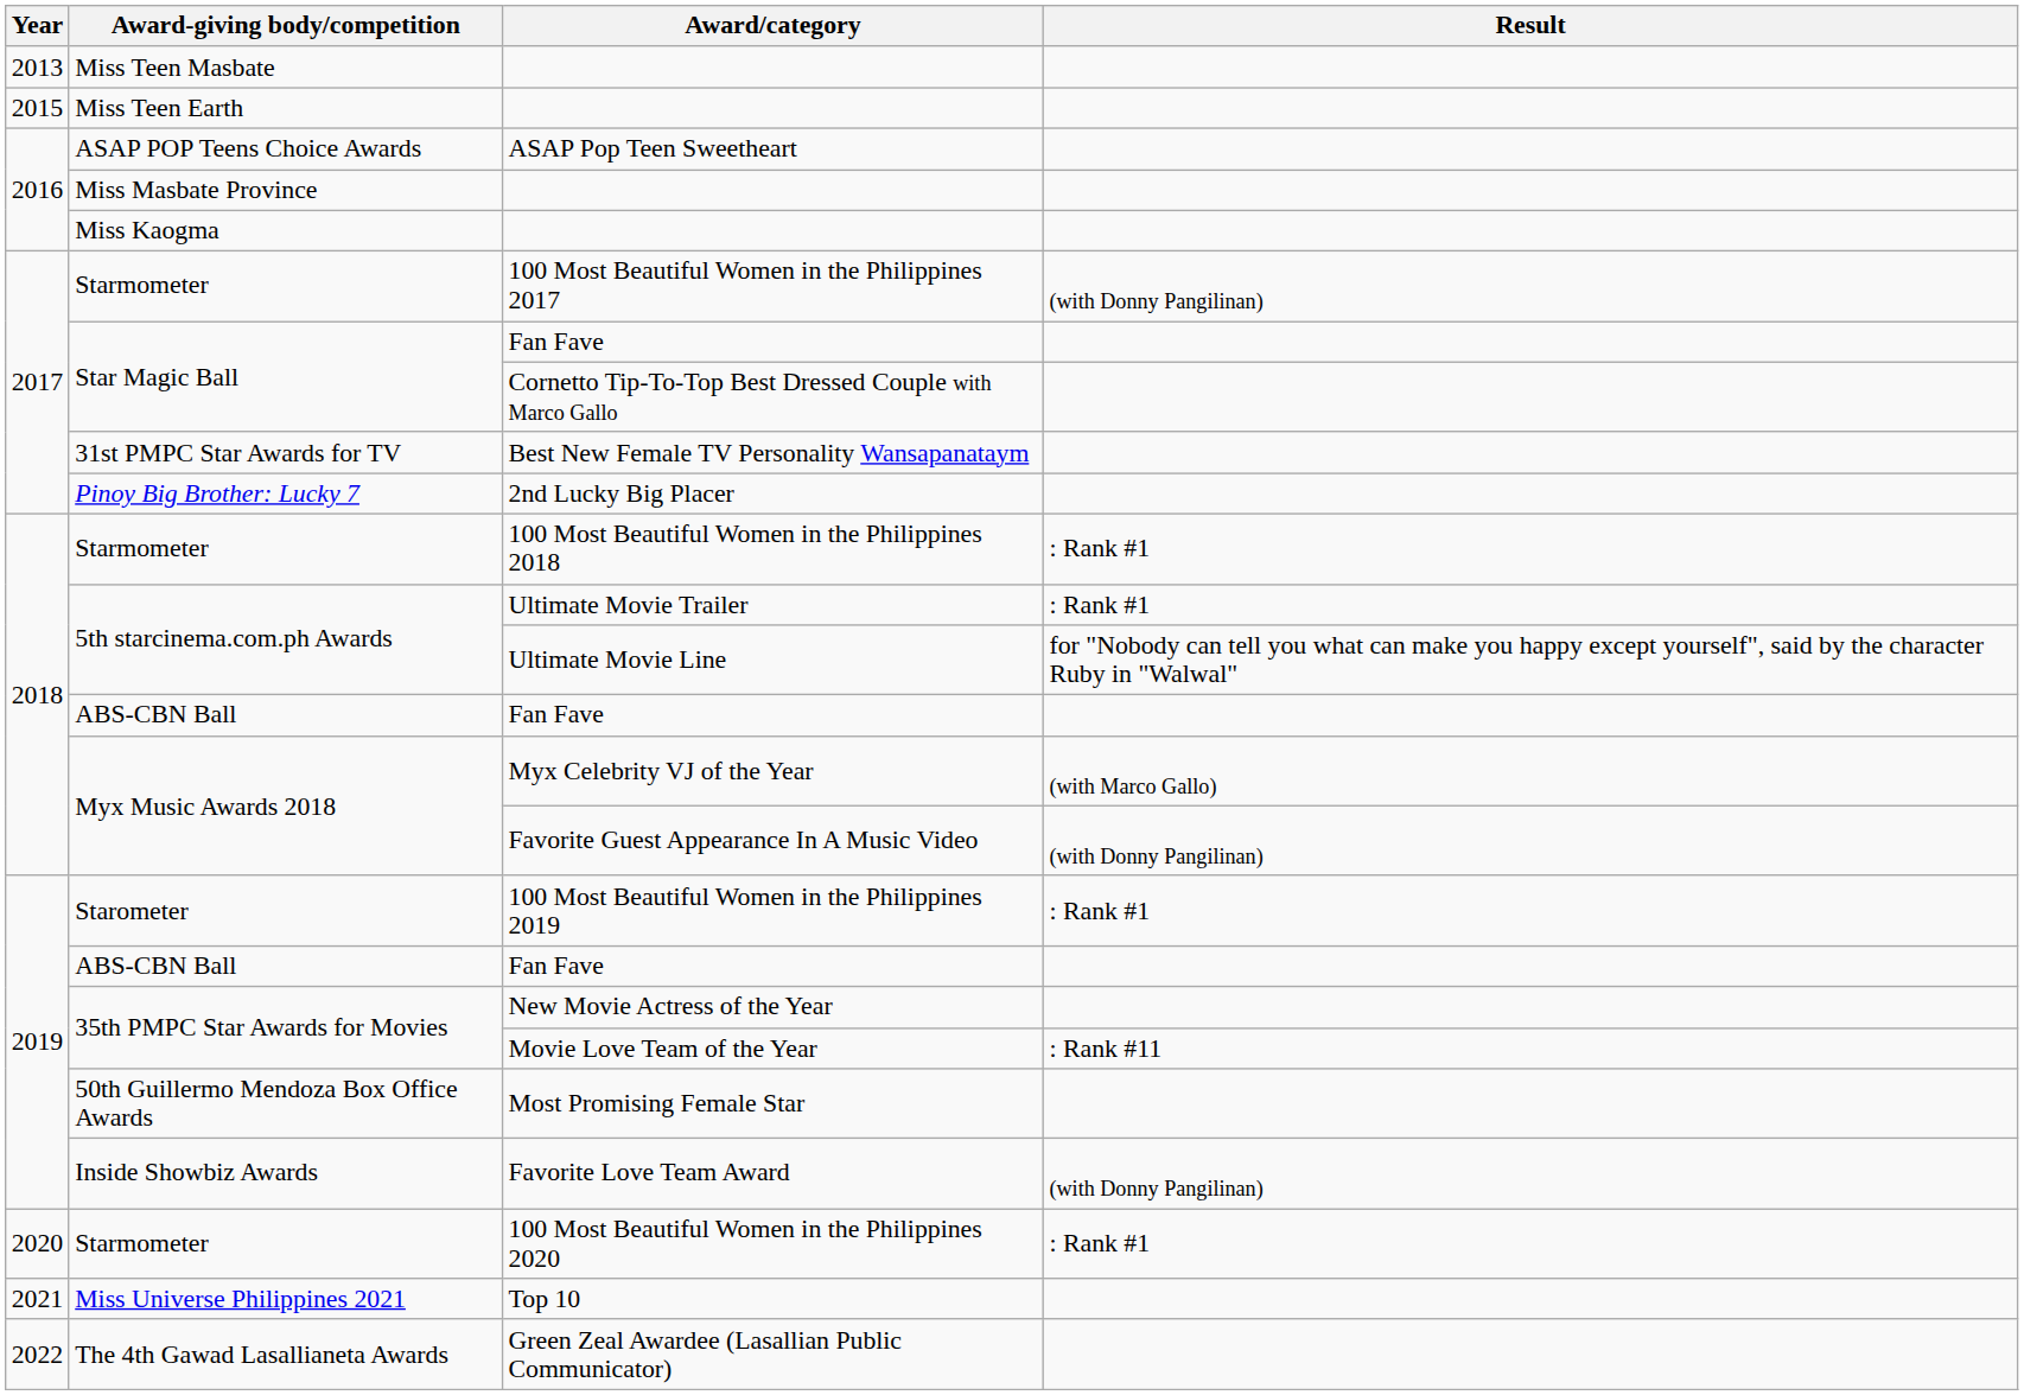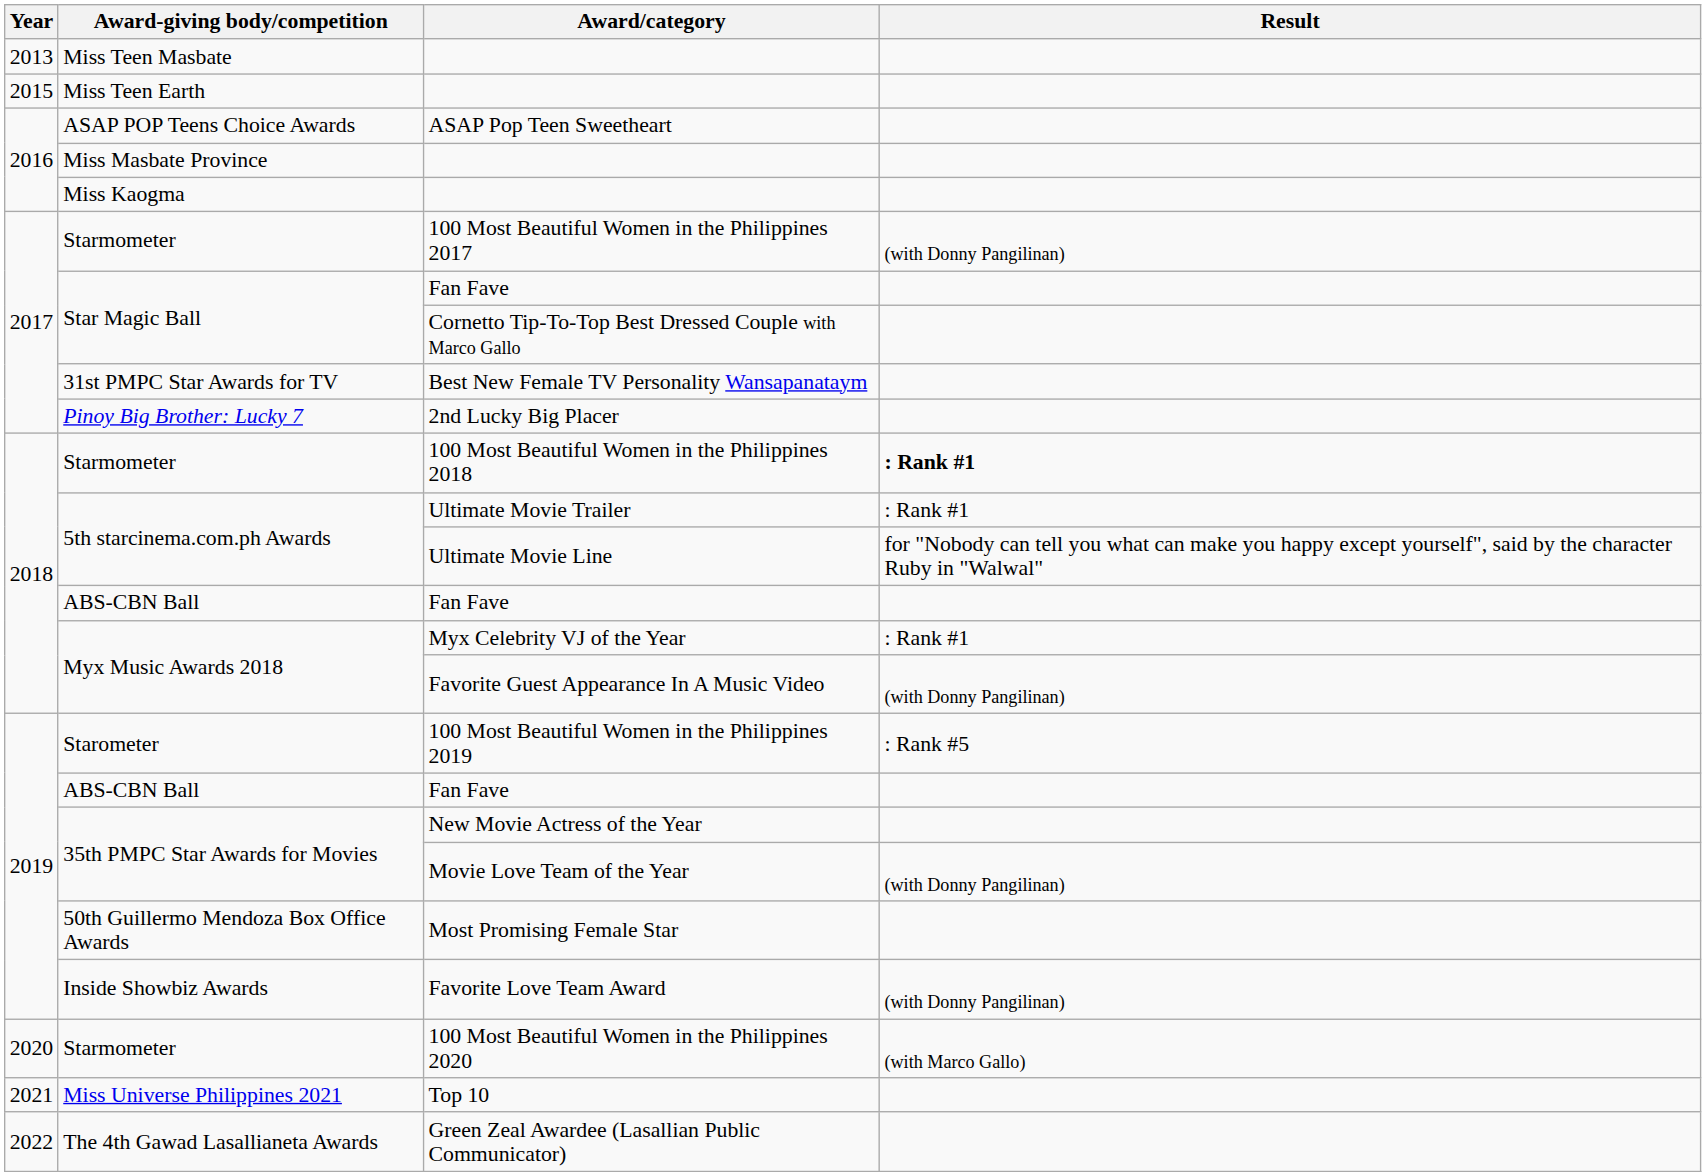 <table class="wikitable sortable">
 <tr>
 <th>Year</th>
 <th>Award-giving body/competition</th>
 <th>Award/category</th>
 <th>Result</th>
 </tr>
 <tr>
 <td>2013</td>
 <td>Miss Teen Masbate</td>
 <td></td>
 <td></td>
 </tr>
 <tr>
 <td>2015</td>
 <td>Miss Teen Earth</td>
 <td></td>
 <td></td>
 </tr>
 <tr>
 <td rowspan=3>2016</td>
 <td>ASAP POP Teens Choice Awards</td>
 <td>ASAP Pop Teen Sweetheart</td>
 <td></td>
 </tr>
 <tr>
 <td>Miss Masbate Province</td>
 <td></td>
 <td></td>
 </tr>
 <tr>
 <td>Miss Kaogma</td>
 <td></td>
 <td></td>
 </tr>
 <tr>
 <td rowspan=5>2017</td>
 <td>Starmometer</td>
 <td>100 Most Beautiful Women in the Philippines 2017</td>
 <td> <br> <small>(with Donny Pangilinan)</small></td>
 </tr>
 <tr>
 <td rowspan=2>Star Magic Ball</td>
 <td>Fan Fave</td>
 <td></td>
 </tr>
 <tr>
 <td>Cornetto Tip-To-Top Best Dressed Couple <small>with Marco Gallo</small></td>
 <td></td>
 </tr>
 <tr>
 <td>31st PMPC Star Awards for TV</td>
 <td>Best New Female TV Personality <a href='#'>Wansapanataym</a></td>
 <td></td>
 </tr>
 <tr>
 <td><em><a href='#'>Pinoy Big Brother: Lucky 7</a></em></td>
 <td>2nd Lucky Big Placer</td>
 <td></td>
 </tr>
 <tr>
 <td rowspan=6>2018</td>
 <td>Starmometer</td>
 <td>100 Most Beautiful Women in the Philippines 2018</td>
-<td>: Rank #1</td>
+<td><strong>: Rank #1</strong></td>
 </tr>
 <tr>
 <td rowspan=2>5th starcinema.com.ph Awards</td>
 <td>Ultimate Movie Trailer</td>
 <td>: Rank #1</td>
 </tr>
 <tr>
 <td>Ultimate Movie Line</td>
 <td> for "Nobody can tell you what can make you happy except yourself",  said by the character Ruby in "Walwal"</td>
 </tr>
 <tr>
 <td>ABS-CBN Ball</td>
 <td>Fan Fave</td>
 <td></td>
 </tr>
 <tr>
 <td rowspan=2>Myx Music Awards 2018</td>
 <td>Myx Celebrity VJ of the Year</td>
-<td>  <br> <small>(with Marco Gallo)</small></td>
+<td>: Rank #1</td>
 </tr>
 <tr>
 <td>Favorite Guest Appearance In A Music Video </td>
 <td> <br> <small>(with Donny Pangilinan)</small></td>
 </tr>
 <tr>
 <td rowspan=6>2019</td>
 <td>Starometer</td>
 <td>100 Most Beautiful Women in the Philippines 2019</td>
-<td>: Rank #1</td>
+<td>: Rank #5</td>
 </tr>
 <tr>
 <td>ABS-CBN Ball</td>
 <td>Fan Fave</td>
 <td></td>
 </tr>
 <tr>
 <td rowspan=2>35th PMPC Star Awards for Movies</td>
 <td>New Movie Actress of the Year</td>
 <td></td>
 </tr>
 <tr>
 <td>Movie Love Team of the Year</td>
-<td>: Rank #11</td>
+<td> <br> <small>(with Donny Pangilinan)</small></td>
 </tr>
 <tr>
 <td>50th Guillermo Mendoza Box Office Awards</td>
 <td>Most Promising Female Star</td>
 <td></td>
 </tr>
 <tr>
 <td>Inside Showbiz Awards</td>
 <td>Favorite Love Team Award</td>
 <td> <br> <small>(with Donny Pangilinan)</small></td>
 </tr>
 <tr>
 <td>2020</td>
 <td>Starmometer</td>
 <td>100 Most Beautiful Women in the Philippines 2020</td>
-<td>: Rank #1</td>
+<td>  <br> <small>(with Marco Gallo)</small></td>
 </tr>
 <tr>
 <td>2021</td>
 <td><a href='#'>Miss Universe Philippines 2021</a></td>
 <td>Top 10</td>
 <td></td>
 </tr>
 <tr>
 <td>2022</td>
 <td>The 4th Gawad Lasallianeta Awards</td>
 <td>Green Zeal Awardee (Lasallian Public Communicator)</td>
 <td></td>
 </tr>
 <tr>
 </tr>
 </table>
